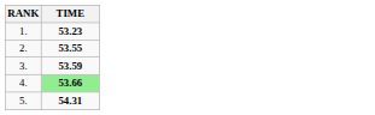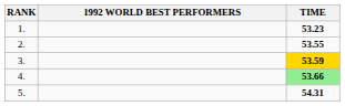 <table class="wikitable" style="border-collapse: collapse; font-size: 90%;">
 <tr>
 <th>RANK</th>
+<th align="center" style="width: 25em">1992 WORLD BEST PERFORMERS</th>
 <th align="center" style="width: 5em">TIME</th>
 </tr>
 <tr>
 <td align="center">1.</td>
+<td></td>
 <td align="center"><strong>53.23</strong></td>
 </tr>
 <tr>
 <td align="center">2.</td>
+<td></td>
 <td align="center"><strong>53.55</strong></td>
 </tr>
 <tr>
 <td align="center">3.</td>
-<td align="center"><strong>53.59</strong></td>
+<td></td>
+<td align="center" style="background: gold;"><strong>53.59</strong></td>
 </tr>
 <tr>
 <td align="center">4.</td>
+<td></td>
 <td align="center" style="background: lightgreen;"><strong>53.66</strong></td>
 </tr>
 <tr>
 <td align="center">5.</td>
+<td></td>
 <td align="center"><strong>54.31</strong></td>
 </tr>
 </table>
